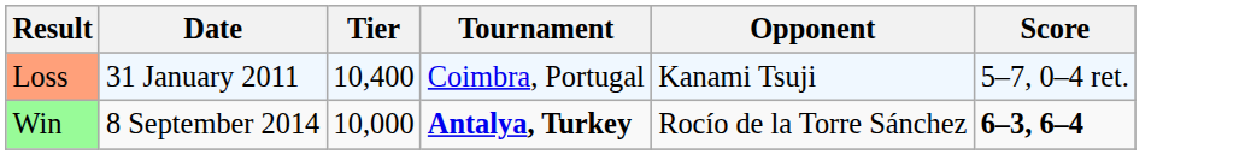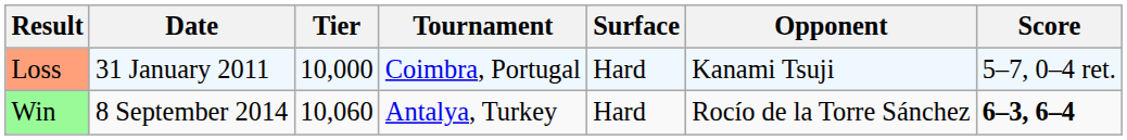 <table class="sortable wikitable" style=font-size:97%>
 <tr>
 <th>Result</th>
 <th>Date</th>
 <th>Tier</th>
 <th>Tournament</th>
+<th>Surface</th>
 <th>Opponent</th>
 <th class="unsortable">Score</th>
 </tr>
 <tr style="background:#f0f8ff;">
 <td style="background:#ffa07a;">Loss</td>
 <td>31 January 2011</td>
-<td>10,400</td>
+<td>10,000</td>
 <td><a href='#'>Coimbra</a>, Portugal</td>
+<td>Hard</td>
 <td> Kanami Tsuji</td>
 <td>5–7, 0–4 ret.</td>
 </tr>
 <tr>
 <td style="background:#98fb98;">Win</td>
 <td>8 September 2014</td>
-<td>10,000</td>
-<td><strong><a href='#'>Antalya</a>, Turkey</strong></td>
+<td>10,060</td>
+<td><a href='#'>Antalya</a>, Turkey</td>
+<td>Hard</td>
 <td> Rocío de la Torre Sánchez</td>
 <td><strong>6–3, 6–4</strong></td>
 </tr>
 </table>
